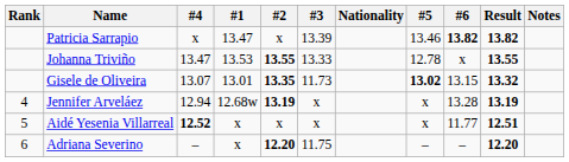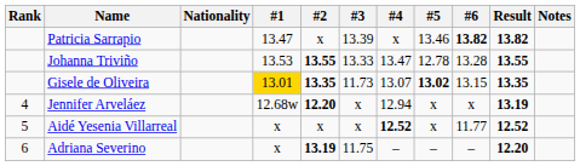 <table class="wikitable sortable" style="text-align:center">
 <tr>
 <th>Rank</th>
 <th>Name</th>
-<th>#4</th>
+<th>Nationality</th>
 <th>#1</th>
 <th>#2</th>
 <th>#3</th>
-<th>Nationality</th>
+<th>#4</th>
 <th>#5</th>
 <th>#6</th>
 <th>Result</th>
 <th>Notes</th>
 </tr>
 <tr>
 <td></td>
 <td align=left><a href='#'>Patricia Sarrapio</a></td>
-<td>x</td>
+<td align=left></td>
 <td>13.47</td>
 <td>x</td>
 <td>13.39</td>
-<td align=left></td>
+<td>x</td>
 <td>13.46</td>
 <td><strong>13.82</strong></td>
 <td><strong>13.82</strong></td>
 <td></td>
 </tr>
 <tr>
 <td></td>
 <td align=left><a href='#'>Johanna Triviño</a></td>
-<td>13.47</td>
+<td align=left></td>
 <td>13.53</td>
 <td><strong>13.55</strong></td>
 <td>13.33</td>
-<td align=left></td>
+<td>13.47</td>
 <td>12.78</td>
-<td>x</td>
+<td>13.28</td>
 <td><strong>13.55</strong></td>
 <td></td>
 </tr>
 <tr>
 <td></td>
 <td align=left><a href='#'>Gisele de Oliveira</a></td>
-<td>13.07</td>
-<td>13.01</td>
+<td align=left></td>
+<td style="background: gold;">13.01</td>
 <td><strong>13.35</strong></td>
 <td>11.73</td>
-<td align=left></td>
+<td>13.07</td>
 <td><strong>13.02</strong></td>
 <td>13.15</td>
-<td><strong>13.32</strong></td>
+<td><strong>13.35</strong></td>
 <td></td>
 </tr>
 <tr>
 <td>4</td>
 <td align=left><a href='#'>Jennifer Arveláez</a></td>
+<td align=left></td>
+<td>12.68w</td>
+<td><strong>12.20</strong></td>
+<td>x</td>
 <td>12.94</td>
-<td>12.68w</td>
-<td><strong>13.19</strong></td>
 <td>x</td>
-<td align=left></td>
 <td>x</td>
-<td>13.28</td>
 <td><strong>13.19</strong></td>
 <td></td>
 </tr>
 <tr>
 <td>5</td>
 <td align=left><a href='#'>Aidé Yesenia Villarreal</a></td>
-<td><strong>12.52</strong></td>
+<td align=left></td>
 <td>x</td>
 <td>x</td>
 <td>x</td>
-<td align=left></td>
+<td><strong>12.52</strong></td>
 <td>x</td>
 <td>11.77</td>
-<td><strong>12.51</strong></td>
+<td><strong>12.52</strong></td>
 <td></td>
 </tr>
 <tr>
 <td>6</td>
 <td align=left><a href='#'>Adriana Severino</a></td>
+<td align=left></td>
+<td>x</td>
+<td><strong>13.19</strong></td>
+<td>11.75</td>
 <td>–</td>
-<td>x</td>
-<td><strong>12.20</strong></td>
-<td>11.75</td>
-<td align=left></td>
 <td>–</td>
 <td>–</td>
 <td><strong>12.20</strong></td>
 <td></td>
 </tr>
 </table>
